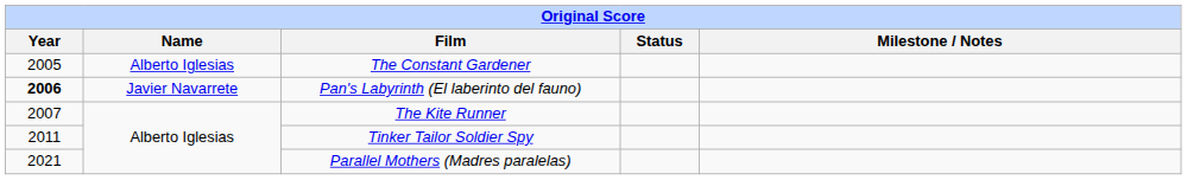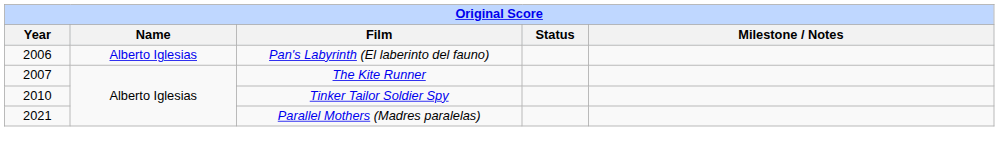 <table class="wikitable" style="text-align: center">
 <tr ---- bgcolor="#bfd7ff">
 <td colspan=5 align=center><strong><a href='#'>Original Score</a></strong></td>
 </tr>
 <tr ---- bgcolor="#ebf5ff">
 <th width="75">Year</th>
 <th width="200">Name</th>
 <th width="350">Film</th>
 <th width="75">Status</th>
 <th width="500">Milestone / Notes</th>
 </tr>
 <tr>
-<td style="text-align: center">2005</td>
+<td style="text-align: center">2006</td>
 <td><a href='#'>Alberto Iglesias</a></td>
-<td><em><a href='#'>The Constant Gardener</a></em></td>
-<td></td>
-<td></td>
-</tr>
-<tr>
-<td style="text-align: center"><strong>2006</strong></td>
-<td><a href='#'>Javier Navarrete</a></td>
 <td><em><a href='#'>Pan's Labyrinth</a> (El laberinto del fauno)</em></td>
 <td></td>
 <td></td>
 </tr>
 <tr>
 <td style="text-align: center">2007</td>
 <td rowspan="3">Alberto Iglesias</td>
 <td><em><a href='#'>The Kite Runner</a></em></td>
 <td></td>
 <td></td>
 </tr>
 <tr>
-<td style="text-align: center">2011</td>
+<td style="text-align: center">2010</td>
 <td><em><a href='#'>Tinker Tailor Soldier Spy</a></em></td>
 <td></td>
 <td></td>
 </tr>
 <tr>
 <td style="text-align: center">2021</td>
 <td><em><a href='#'>Parallel Mothers</a></em> <em>(Madres paralelas)</em></td>
 <td></td>
 <td></td>
 </tr>
 </table>
